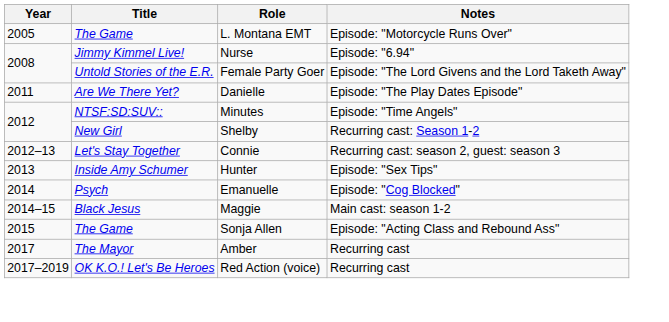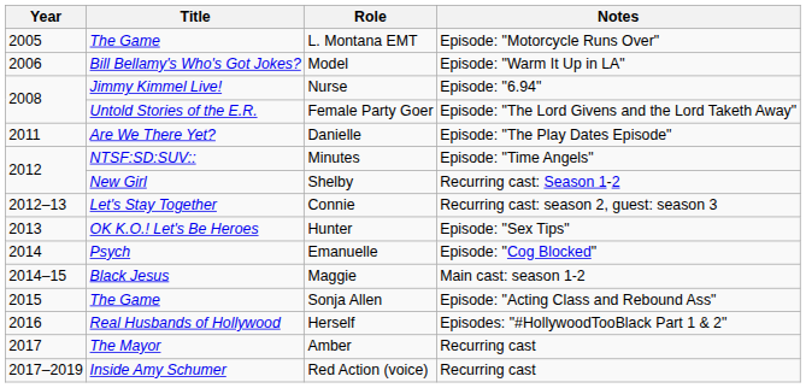 <table class="wikitable sortable">
 <tr>
 <th>Year</th>
 <th>Title</th>
 <th>Role</th>
 <th class="unsortable">Notes</th>
 </tr>
 <tr>
 <td>2005</td>
 <td><em><a href='#'>The Game</a></em></td>
 <td>L. Montana EMT</td>
 <td>Episode: "Motorcycle Runs Over"</td>
+</tr>
+<tr>
+<td>2006</td>
+<td><em><a href='#'>Bill Bellamy's Who's Got Jokes?</a></em></td>
+<td>Model</td>
+<td>Episode: "Warm It Up in LA"</td>
 </tr>
 <tr>
 <td rowspan=2>2008</td>
 <td><em><a href='#'>Jimmy Kimmel Live!</a></em></td>
 <td>Nurse</td>
 <td>Episode: "6.94"</td>
 </tr>
 <tr>
 <td><em><a href='#'>Untold Stories of the E.R.</a></em></td>
 <td>Female Party Goer</td>
 <td>Episode: "The Lord Givens and the Lord Taketh Away"</td>
 </tr>
 <tr>
 <td>2011</td>
 <td><em><a href='#'>Are We There Yet?</a></em></td>
 <td>Danielle</td>
 <td>Episode: "The Play Dates Episode"</td>
 </tr>
 <tr>
 <td rowspan=2>2012</td>
 <td><em><a href='#'>NTSF:SD:SUV::</a></em></td>
 <td>Minutes</td>
 <td>Episode: "Time Angels"</td>
 </tr>
 <tr>
 <td><em><a href='#'>New Girl</a></em></td>
 <td>Shelby</td>
 <td>Recurring cast: <a href='#'>Season 1</a>-<a href='#'>2</a></td>
 </tr>
 <tr>
 <td>2012–13</td>
 <td><em><a href='#'>Let's Stay Together</a></em></td>
 <td>Connie</td>
 <td>Recurring cast: season 2, guest: season 3</td>
 </tr>
 <tr>
 <td>2013</td>
-<td><em><a href='#'>Inside Amy Schumer</a></em></td>
+<td><em><a href='#'>OK K.O.! Let's Be Heroes</a></em></td>
 <td>Hunter</td>
 <td>Episode: "Sex Tips"</td>
 </tr>
 <tr>
 <td>2014</td>
 <td><em><a href='#'>Psych</a></em></td>
 <td>Emanuelle</td>
 <td>Episode: "<a href='#'>Cog Blocked</a>"</td>
 </tr>
 <tr>
 <td>2014–15</td>
 <td><em><a href='#'>Black Jesus</a></em></td>
 <td>Maggie</td>
 <td>Main cast: season 1-2</td>
 </tr>
 <tr>
 <td>2015</td>
 <td><em><a href='#'>The Game</a></em></td>
 <td>Sonja Allen</td>
 <td>Episode: "Acting Class and Rebound Ass"</td>
 </tr>
 <tr>
+<td>2016</td>
+<td><em><a href='#'>Real Husbands of Hollywood</a></em></td>
+<td>Herself</td>
+<td>Episodes: "#HollywoodTooBlack Part 1 & 2"</td>
+</tr>
+<tr>
 <td>2017</td>
 <td><em><a href='#'>The Mayor</a></em></td>
 <td>Amber</td>
 <td>Recurring cast</td>
 </tr>
 <tr>
 <td>2017–2019</td>
-<td><em><a href='#'>OK K.O.! Let's Be Heroes</a></em></td>
+<td><em><a href='#'>Inside Amy Schumer</a></em></td>
 <td>Red Action (voice)</td>
 <td>Recurring cast</td>
 </tr>
 </table>
